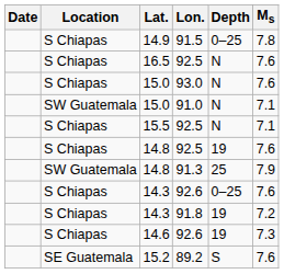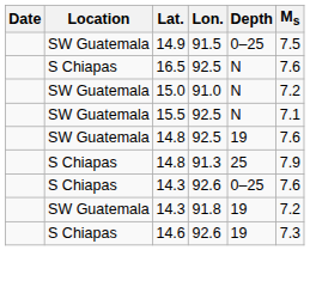 <table class="wikitable sortable static-row-numbers">
 <tr>
 <th>Date</th>
 <th>Location</th>
 <th>Lat. </th>
 <th>Lon. </th>
 <th class=unsortable>Depth </th>
 <th>M<sub>s</sub></th>
 </tr>
 <tr>
 <td style="text-align: right;"></td>
-<td>S Chiapas</td>
+<td>SW Guatemala</td>
 <td>14.9</td>
 <td>91.5</td>
 <td>0–25</td>
-<td>7.8</td>
+<td>7.5</td>
 </tr>
 <tr>
 <td style="text-align: right;"></td>
 <td>S Chiapas</td>
 <td>16.5</td>
 <td>92.5</td>
 <td>N</td>
 <td>7.6</td>
 </tr>
 <tr>
 <td style="text-align: right;"></td>
-<td>S Chiapas</td>
+<td>SW Guatemala</td>
 <td>15.0</td>
-<td>93.0</td>
+<td>91.0</td>
 <td>N</td>
-<td>7.6</td>
+<td>7.2</td>
 </tr>
 <tr>
 <td style="text-align: right;"></td>
 <td>SW Guatemala</td>
-<td>15.0</td>
-<td>91.0</td>
-<td>N</td>
-<td>7.1</td>
-</tr>
-<tr>
-<td style="text-align: right;"></td>
-<td>S Chiapas</td>
 <td>15.5</td>
 <td>92.5</td>
 <td>N</td>
 <td>7.1</td>
 </tr>
 <tr>
 <td style="text-align: right;"></td>
-<td>S Chiapas</td>
+<td>SW Guatemala</td>
 <td>14.8</td>
 <td>92.5</td>
 <td>19</td>
 <td>7.6</td>
 </tr>
 <tr>
 <td style="text-align: right;"></td>
-<td>SW Guatemala</td>
+<td>S Chiapas</td>
 <td>14.8</td>
 <td>91.3</td>
 <td>25</td>
 <td>7.9</td>
 </tr>
 <tr>
 <td style="text-align: right;"></td>
 <td>S Chiapas</td>
 <td>14.3</td>
 <td>92.6</td>
 <td>0–25</td>
 <td>7.6</td>
 </tr>
 <tr>
 <td style="text-align: right;"></td>
-<td>S Chiapas</td>
+<td>SW Guatemala</td>
 <td>14.3</td>
 <td>91.8</td>
 <td>19</td>
 <td>7.2</td>
 </tr>
 <tr>
 <td style="text-align: right;"></td>
 <td>S Chiapas</td>
 <td>14.6</td>
 <td>92.6</td>
 <td>19</td>
 <td>7.3</td>
 </tr>
-<tr>
-<td style="text-align: right;"></td>
-<td>SE Guatemala</td>
-<td>15.2</td>
-<td>89.2</td>
-<td>S</td>
-<td>7.6</td>
-</tr>
 </table>
